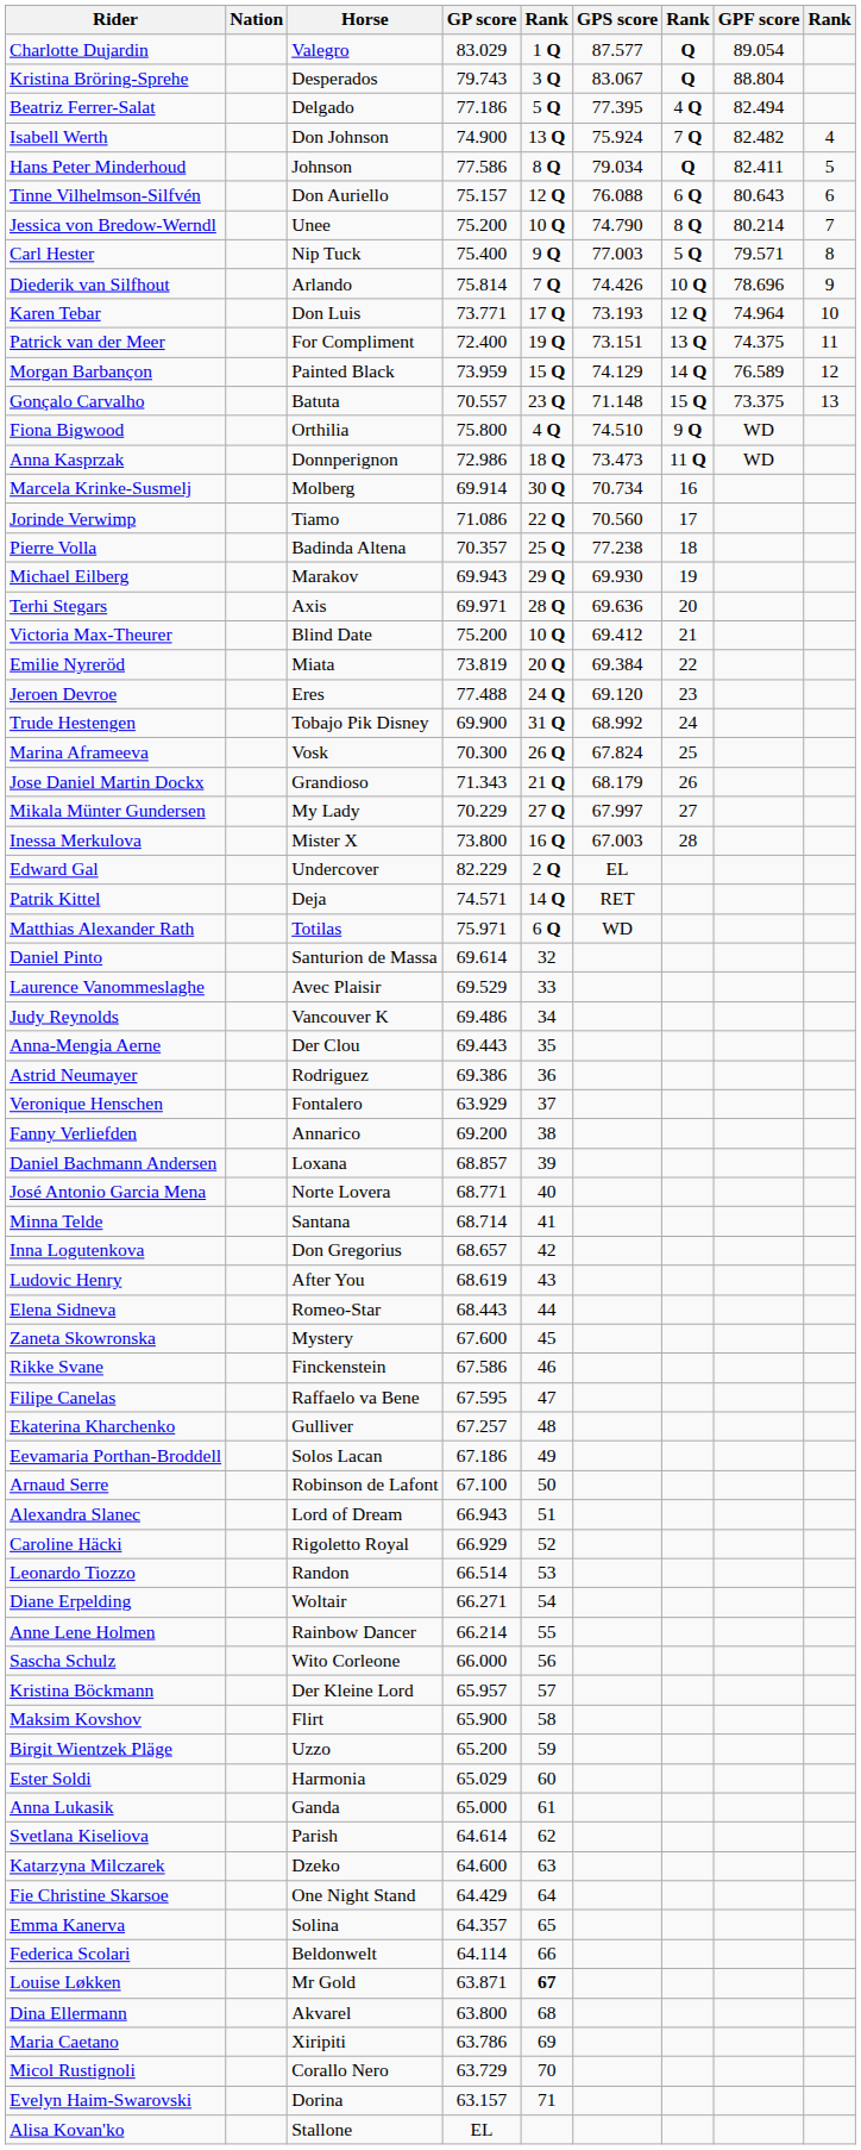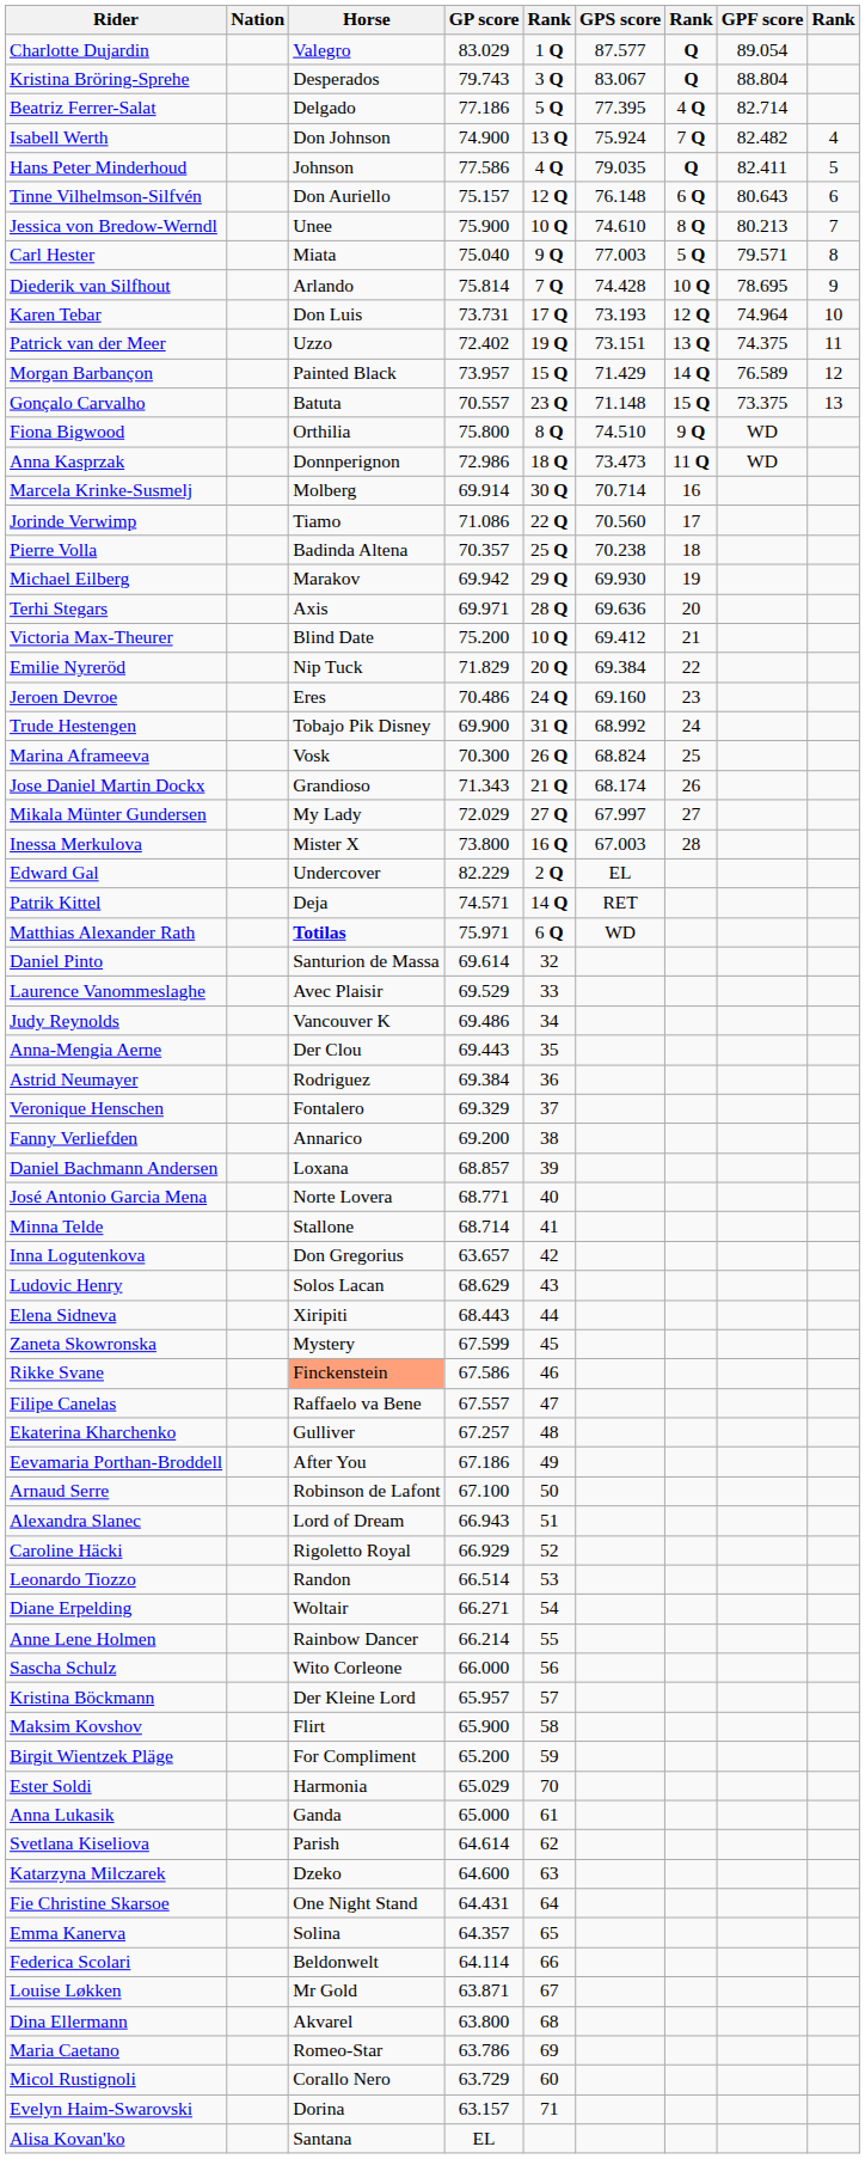 <table class="wikitable sortable" style="text-align:center">
 <tr>
 <th>Rider</th>
 <th>Nation</th>
 <th>Horse</th>
 <th>GP score</th>
 <th>Rank</th>
 <th>GPS score</th>
 <th>Rank</th>
 <th>GPF score</th>
 <th>Rank</th>
 </tr>
 <tr>
 <td align=left><a href='#'>Charlotte Dujardin</a></td>
 <td align=left></td>
 <td align=left><a href='#'>Valegro</a></td>
 <td>83.029</td>
 <td>1 <strong>Q</strong></td>
 <td>87.577</td>
 <td> <strong>Q</strong></td>
 <td>89.054</td>
 <td></td>
 </tr>
 <tr>
 <td align=left><a href='#'>Kristina Bröring-Sprehe</a></td>
 <td align=left></td>
 <td align=left>Desperados</td>
 <td>79.743</td>
 <td>3 <strong>Q</strong></td>
 <td>83.067</td>
 <td> <strong>Q</strong></td>
 <td>88.804</td>
 <td></td>
 </tr>
 <tr>
 <td align=left><a href='#'>Beatriz Ferrer-Salat</a></td>
 <td align=left></td>
 <td align=left>Delgado</td>
 <td>77.186</td>
 <td>5 <strong>Q</strong></td>
 <td>77.395</td>
 <td>4 <strong>Q</strong></td>
-<td>82.494</td>
+<td>82.714</td>
 <td></td>
 </tr>
 <tr>
 <td align=left><a href='#'>Isabell Werth</a></td>
 <td align=left></td>
 <td align=left>Don Johnson</td>
 <td>74.900</td>
 <td>13 <strong>Q</strong></td>
 <td>75.924</td>
 <td>7 <strong>Q</strong></td>
 <td>82.482</td>
 <td>4</td>
 </tr>
 <tr>
 <td align=left><a href='#'>Hans Peter Minderhoud</a></td>
 <td align=left></td>
 <td align=left>Johnson</td>
 <td>77.586</td>
-<td>8 <strong>Q</strong></td>
-<td>79.034</td>
+<td>4 <strong>Q</strong></td>
+<td>79.035</td>
 <td> <strong>Q</strong></td>
 <td>82.411</td>
 <td>5</td>
 </tr>
 <tr>
 <td align=left><a href='#'>Tinne Vilhelmson-Silfvén</a></td>
 <td align=left></td>
 <td align=left>Don Auriello</td>
 <td>75.157</td>
 <td>12 <strong>Q</strong></td>
-<td>76.088</td>
+<td>76.148</td>
 <td>6 <strong>Q</strong></td>
 <td>80.643</td>
 <td>6</td>
 </tr>
 <tr>
 <td align=left><a href='#'>Jessica von Bredow-Werndl</a></td>
 <td align=left></td>
 <td align=left>Unee</td>
-<td>75.200</td>
+<td>75.900</td>
 <td>10 <strong>Q</strong></td>
-<td>74.790</td>
+<td>74.610</td>
 <td>8 <strong>Q</strong></td>
-<td>80.214</td>
+<td>80.213</td>
 <td>7</td>
 </tr>
 <tr>
 <td align=left><a href='#'>Carl Hester</a></td>
 <td align=left></td>
-<td align=left>Nip Tuck</td>
-<td>75.400</td>
+<td align=left>Miata</td>
+<td>75.040</td>
 <td>9 <strong>Q</strong></td>
 <td>77.003</td>
 <td>5 <strong>Q</strong></td>
 <td>79.571</td>
 <td>8</td>
 </tr>
 <tr>
 <td align=left><a href='#'>Diederik van Silfhout</a></td>
 <td align=left></td>
 <td align=left>Arlando</td>
 <td>75.814</td>
 <td>7 <strong>Q</strong></td>
-<td>74.426</td>
+<td>74.428</td>
 <td>10 <strong>Q</strong></td>
-<td>78.696</td>
+<td>78.695</td>
 <td>9</td>
 </tr>
 <tr>
 <td align=left><a href='#'>Karen Tebar</a></td>
 <td align=left></td>
 <td align=left>Don Luis</td>
-<td>73.771</td>
+<td>73.731</td>
 <td>17 <strong>Q</strong></td>
 <td>73.193</td>
 <td>12 <strong>Q</strong></td>
 <td>74.964</td>
 <td>10</td>
 </tr>
 <tr>
 <td align=left><a href='#'>Patrick van der Meer</a></td>
 <td align=left></td>
-<td align=left>For Compliment</td>
-<td>72.400</td>
+<td align=left>Uzzo</td>
+<td>72.402</td>
 <td>19 <strong>Q</strong></td>
 <td>73.151</td>
 <td>13 <strong>Q</strong></td>
 <td>74.375</td>
 <td>11</td>
 </tr>
 <tr>
 <td align=left><a href='#'>Morgan Barbançon</a></td>
 <td align=left></td>
 <td align=left>Painted Black</td>
-<td>73.959</td>
+<td>73.957</td>
 <td>15 <strong>Q</strong></td>
-<td>74.129</td>
+<td>71.429</td>
 <td>14 <strong>Q</strong></td>
 <td>76.589</td>
 <td>12</td>
 </tr>
 <tr>
 <td align=left><a href='#'>Gonçalo Carvalho</a></td>
 <td align=left></td>
 <td align=left>Batuta</td>
 <td>70.557</td>
 <td>23 <strong>Q</strong></td>
 <td>71.148</td>
 <td>15 <strong>Q</strong></td>
 <td>73.375</td>
 <td>13</td>
 </tr>
 <tr>
 <td align=left><a href='#'>Fiona Bigwood</a></td>
 <td align=left></td>
 <td align=left>Orthilia</td>
 <td>75.800</td>
-<td>4 <strong>Q</strong></td>
+<td>8 <strong>Q</strong></td>
 <td>74.510</td>
 <td>9 <strong>Q</strong></td>
 <td>WD</td>
 <td></td>
 </tr>
 <tr>
 <td align=left><a href='#'>Anna Kasprzak</a></td>
 <td align=left></td>
 <td align=left>Donnperignon</td>
 <td>72.986</td>
 <td>18 <strong>Q</strong></td>
 <td>73.473</td>
 <td>11 <strong>Q</strong></td>
 <td>WD</td>
 <td></td>
 </tr>
 <tr>
 <td align=left><a href='#'>Marcela Krinke-Susmelj</a></td>
 <td align=left></td>
 <td align=left>Molberg</td>
 <td>69.914</td>
 <td>30 <strong>Q</strong></td>
-<td>70.734</td>
+<td>70.714</td>
 <td>16</td>
 <td></td>
 <td></td>
 </tr>
 <tr>
 <td align=left><a href='#'>Jorinde Verwimp</a></td>
 <td align=left></td>
 <td align=left>Tiamo</td>
 <td>71.086</td>
 <td>22 <strong>Q</strong></td>
 <td>70.560</td>
 <td>17</td>
 <td></td>
 <td></td>
 </tr>
 <tr>
 <td align=left><a href='#'>Pierre Volla</a></td>
 <td align=left></td>
 <td align=left>Badinda Altena</td>
 <td>70.357</td>
 <td>25 <strong>Q</strong></td>
-<td>77.238</td>
+<td>70.238</td>
 <td>18</td>
 <td></td>
 <td></td>
 </tr>
 <tr>
 <td align=left><a href='#'>Michael Eilberg</a></td>
 <td align=left></td>
 <td align=left>Marakov</td>
-<td>69.943</td>
+<td>69.942</td>
 <td>29 <strong>Q</strong></td>
 <td>69.930</td>
 <td>19</td>
 <td></td>
 <td></td>
 </tr>
 <tr>
 <td align=left><a href='#'>Terhi Stegars</a></td>
 <td align=left></td>
 <td align=left>Axis</td>
 <td>69.971</td>
 <td>28 <strong>Q</strong></td>
 <td>69.636</td>
 <td>20</td>
 <td></td>
 <td></td>
 </tr>
 <tr>
 <td align=left><a href='#'>Victoria Max-Theurer</a></td>
 <td align=left></td>
 <td align=left>Blind Date</td>
 <td>75.200</td>
 <td>10 <strong>Q</strong></td>
 <td>69.412</td>
 <td>21</td>
 <td></td>
 <td></td>
 </tr>
 <tr>
 <td align=left><a href='#'>Emilie Nyreröd</a></td>
 <td align=left></td>
-<td align=left>Miata</td>
-<td>73.819</td>
+<td align=left>Nip Tuck</td>
+<td>71.829</td>
 <td>20 <strong>Q</strong></td>
 <td>69.384</td>
 <td>22</td>
 <td></td>
 <td></td>
 </tr>
 <tr>
 <td align=left><a href='#'>Jeroen Devroe</a></td>
 <td align=left></td>
 <td align=left>Eres</td>
-<td>77.488</td>
+<td>70.486</td>
 <td>24 <strong>Q</strong></td>
-<td>69.120</td>
+<td>69.160</td>
 <td>23</td>
 <td></td>
 <td></td>
 </tr>
 <tr>
 <td align=left><a href='#'>Trude Hestengen</a></td>
 <td align=left></td>
 <td align=left>Tobajo Pik Disney</td>
 <td>69.900</td>
 <td>31 <strong>Q</strong></td>
 <td>68.992</td>
 <td>24</td>
 <td></td>
 <td></td>
 </tr>
 <tr>
 <td align=left><a href='#'>Marina Aframeeva</a></td>
 <td align=left></td>
 <td align=left>Vosk</td>
 <td>70.300</td>
 <td>26 <strong>Q</strong></td>
-<td>67.824</td>
+<td>68.824</td>
 <td>25</td>
 <td></td>
 <td></td>
 </tr>
 <tr>
 <td align=left><a href='#'>Jose Daniel Martin Dockx</a></td>
 <td align=left></td>
 <td align=left>Grandioso</td>
 <td>71.343</td>
 <td>21 <strong>Q</strong></td>
-<td>68.179</td>
+<td>68.174</td>
 <td>26</td>
 <td></td>
 <td></td>
 </tr>
 <tr>
 <td align=left><a href='#'>Mikala Münter Gundersen</a></td>
 <td align=left></td>
 <td align=left>My Lady</td>
-<td>70.229</td>
+<td>72.029</td>
 <td>27 <strong>Q</strong></td>
 <td>67.997</td>
 <td>27</td>
 <td></td>
 <td></td>
 </tr>
 <tr>
 <td align=left><a href='#'>Inessa Merkulova</a></td>
 <td align=left></td>
 <td align=left>Mister X</td>
 <td>73.800</td>
 <td>16 <strong>Q</strong></td>
 <td>67.003</td>
 <td>28</td>
 <td></td>
 <td></td>
 </tr>
 <tr>
 <td align=left><a href='#'>Edward Gal</a></td>
 <td align=left></td>
 <td align=left>Undercover</td>
 <td>82.229</td>
 <td>2 <strong>Q</strong></td>
 <td>EL</td>
 <td></td>
 <td></td>
 <td></td>
 </tr>
 <tr>
 <td align=left><a href='#'>Patrik Kittel</a></td>
 <td align=left></td>
 <td align=left>Deja</td>
 <td>74.571</td>
 <td>14 <strong>Q</strong></td>
 <td>RET</td>
 <td></td>
 <td></td>
 <td></td>
 </tr>
 <tr>
 <td align=left><a href='#'>Matthias Alexander Rath</a></td>
 <td align=left></td>
-<td align=left><a href='#'>Totilas</a></td>
+<td align=left><strong><a href='#'>Totilas</a></strong></td>
 <td>75.971</td>
 <td>6 <strong>Q</strong></td>
 <td>WD</td>
 <td></td>
 <td></td>
 <td></td>
 </tr>
 <tr>
 <td align=left><a href='#'>Daniel Pinto</a></td>
 <td align=left></td>
 <td align=left>Santurion de Massa</td>
 <td>69.614</td>
 <td>32</td>
 <td></td>
 <td></td>
 <td></td>
 <td></td>
 </tr>
 <tr>
 <td align=left><a href='#'>Laurence Vanommeslaghe</a></td>
 <td align=left></td>
 <td align=left>Avec Plaisir</td>
 <td>69.529</td>
 <td>33</td>
 <td></td>
 <td></td>
 <td></td>
 <td></td>
 </tr>
 <tr>
 <td align=left><a href='#'>Judy Reynolds</a></td>
 <td align=left></td>
 <td align=left>Vancouver K</td>
 <td>69.486</td>
 <td>34</td>
 <td></td>
 <td></td>
 <td></td>
 <td></td>
 </tr>
 <tr>
 <td align=left><a href='#'>Anna-Mengia Aerne</a></td>
 <td align=left></td>
 <td align=left>Der Clou</td>
 <td>69.443</td>
 <td>35</td>
 <td></td>
 <td></td>
 <td></td>
 <td></td>
 </tr>
 <tr>
 <td align=left><a href='#'>Astrid Neumayer</a></td>
 <td align=left></td>
 <td align=left>Rodriguez</td>
-<td>69.386</td>
+<td>69.384</td>
 <td>36</td>
 <td></td>
 <td></td>
 <td></td>
 <td></td>
 </tr>
 <tr>
 <td align=left><a href='#'>Veronique Henschen</a></td>
 <td align=left></td>
 <td align=left>Fontalero</td>
-<td>63.929</td>
+<td>69.329</td>
 <td>37</td>
 <td></td>
 <td></td>
 <td></td>
 <td></td>
 </tr>
 <tr>
 <td align=left><a href='#'>Fanny Verliefden</a></td>
 <td align=left></td>
 <td align=left>Annarico</td>
 <td>69.200</td>
 <td>38</td>
 <td></td>
 <td></td>
 <td></td>
 <td></td>
 </tr>
 <tr>
 <td align=left><a href='#'>Daniel Bachmann Andersen</a></td>
 <td align=left></td>
 <td align=left>Loxana</td>
 <td>68.857</td>
 <td>39</td>
 <td></td>
 <td></td>
 <td></td>
 <td></td>
 </tr>
 <tr>
 <td align=left><a href='#'>José Antonio Garcia Mena</a></td>
 <td align=left></td>
 <td align=left>Norte Lovera</td>
 <td>68.771</td>
 <td>40</td>
 <td></td>
 <td></td>
 <td></td>
 <td></td>
 </tr>
 <tr>
 <td align=left><a href='#'>Minna Telde</a></td>
 <td align=left></td>
-<td align=left>Santana</td>
+<td align=left>Stallone</td>
 <td>68.714</td>
 <td>41</td>
 <td></td>
 <td></td>
 <td></td>
 <td></td>
 </tr>
 <tr>
 <td align=left><a href='#'>Inna Logutenkova</a></td>
 <td align=left></td>
 <td align=left>Don Gregorius</td>
-<td>68.657</td>
+<td>63.657</td>
 <td>42</td>
 <td></td>
 <td></td>
 <td></td>
 <td></td>
 </tr>
 <tr>
 <td align=left><a href='#'>Ludovic Henry</a></td>
 <td align=left></td>
-<td align=left>After You</td>
-<td>68.619</td>
+<td align=left>Solos Lacan</td>
+<td>68.629</td>
 <td>43</td>
 <td></td>
 <td></td>
 <td></td>
 <td></td>
 </tr>
 <tr>
 <td align=left><a href='#'>Elena Sidneva</a></td>
 <td align=left></td>
-<td align=left>Romeo-Star</td>
+<td align=left>Xiripiti</td>
 <td>68.443</td>
 <td>44</td>
 <td></td>
 <td></td>
 <td></td>
 <td></td>
 </tr>
 <tr>
 <td align=left><a href='#'>Zaneta Skowronska</a></td>
 <td align=left></td>
 <td align=left>Mystery</td>
-<td>67.600</td>
+<td>67.599</td>
 <td>45</td>
 <td></td>
 <td></td>
 <td></td>
 <td></td>
 </tr>
 <tr>
 <td align=left><a href='#'>Rikke Svane</a></td>
 <td align=left></td>
-<td align=left>Finckenstein</td>
+<td align=left style="background: lightsalmon;">Finckenstein</td>
 <td>67.586</td>
 <td>46</td>
 <td></td>
 <td></td>
 <td></td>
 <td></td>
 </tr>
 <tr>
 <td align=left><a href='#'>Filipe Canelas</a></td>
 <td align=left></td>
 <td align=left>Raffaelo va Bene</td>
-<td>67.595</td>
+<td>67.557</td>
 <td>47</td>
 <td></td>
 <td></td>
 <td></td>
 <td></td>
 </tr>
 <tr>
 <td align=left><a href='#'>Ekaterina Kharchenko</a></td>
 <td align=left></td>
 <td align=left>Gulliver</td>
 <td>67.257</td>
 <td>48</td>
 <td></td>
 <td></td>
 <td></td>
 <td></td>
 </tr>
 <tr>
 <td align=left><a href='#'>Eevamaria Porthan-Broddell</a></td>
 <td align=left></td>
-<td align=left>Solos Lacan</td>
+<td align=left>After You</td>
 <td>67.186</td>
 <td>49</td>
 <td></td>
 <td></td>
 <td></td>
 <td></td>
 </tr>
 <tr>
 <td align=left><a href='#'>Arnaud Serre</a></td>
 <td align=left></td>
 <td align=left>Robinson de Lafont</td>
 <td>67.100</td>
 <td>50</td>
 <td></td>
 <td></td>
 <td></td>
 <td></td>
 </tr>
 <tr>
 <td align=left><a href='#'>Alexandra Slanec</a></td>
 <td align=left></td>
 <td align=left>Lord of Dream</td>
 <td>66.943</td>
 <td>51</td>
 <td></td>
 <td></td>
 <td></td>
 <td></td>
 </tr>
 <tr>
 <td align=left><a href='#'>Caroline Häcki</a></td>
 <td align=left></td>
 <td align=left>Rigoletto Royal</td>
 <td>66.929</td>
 <td>52</td>
 <td></td>
 <td></td>
 <td></td>
 <td></td>
 </tr>
 <tr>
 <td align=left><a href='#'>Leonardo Tiozzo</a></td>
 <td align=left></td>
 <td align=left>Randon</td>
 <td>66.514</td>
 <td>53</td>
 <td></td>
 <td></td>
 <td></td>
 <td></td>
 </tr>
 <tr>
 <td align=left><a href='#'>Diane Erpelding</a></td>
 <td align=left></td>
 <td align=left>Woltair</td>
 <td>66.271</td>
 <td>54</td>
 <td></td>
 <td></td>
 <td></td>
 <td></td>
 </tr>
 <tr>
 <td align=left><a href='#'>Anne Lene Holmen</a></td>
 <td align=left></td>
 <td align=left>Rainbow Dancer</td>
 <td>66.214</td>
 <td>55</td>
 <td></td>
 <td></td>
 <td></td>
 <td></td>
 </tr>
 <tr>
 <td align=left><a href='#'>Sascha Schulz</a></td>
 <td align=left></td>
 <td align=left>Wito Corleone</td>
 <td>66.000</td>
 <td>56</td>
 <td></td>
 <td></td>
 <td></td>
 <td></td>
 </tr>
 <tr>
 <td align=left><a href='#'>Kristina Böckmann</a></td>
 <td align=left></td>
 <td align=left>Der Kleine Lord</td>
 <td>65.957</td>
 <td>57</td>
 <td></td>
 <td></td>
 <td></td>
 <td></td>
 </tr>
 <tr>
 <td align=left><a href='#'>Maksim Kovshov</a></td>
 <td align=left></td>
 <td align=left>Flirt</td>
 <td>65.900</td>
 <td>58</td>
 <td></td>
 <td></td>
 <td></td>
 <td></td>
 </tr>
 <tr>
 <td align=left><a href='#'>Birgit Wientzek Pläge</a></td>
 <td align=left></td>
-<td align=left>Uzzo</td>
+<td align=left>For Compliment</td>
 <td>65.200</td>
 <td>59</td>
 <td></td>
 <td></td>
 <td></td>
 <td></td>
 </tr>
 <tr>
 <td align=left><a href='#'>Ester Soldi</a></td>
 <td align=left></td>
 <td align=left>Harmonia</td>
 <td>65.029</td>
-<td>60</td>
+<td>70</td>
 <td></td>
 <td></td>
 <td></td>
 <td></td>
 </tr>
 <tr>
 <td align=left><a href='#'>Anna Lukasik</a></td>
 <td align=left></td>
 <td align=left>Ganda</td>
 <td>65.000</td>
 <td>61</td>
 <td></td>
 <td></td>
 <td></td>
 <td></td>
 </tr>
 <tr>
 <td align=left><a href='#'>Svetlana Kiseliova</a></td>
 <td align=left></td>
 <td align=left>Parish</td>
 <td>64.614</td>
 <td>62</td>
 <td></td>
 <td></td>
 <td></td>
 <td></td>
 </tr>
 <tr>
 <td align=left><a href='#'>Katarzyna Milczarek</a></td>
 <td align=left></td>
 <td align=left>Dzeko</td>
 <td>64.600</td>
 <td>63</td>
 <td></td>
 <td></td>
 <td></td>
 <td></td>
 </tr>
 <tr>
 <td align=left><a href='#'>Fie Christine Skarsoe</a></td>
 <td align=left></td>
 <td align=left>One Night Stand</td>
-<td>64.429</td>
+<td>64.431</td>
 <td>64</td>
 <td></td>
 <td></td>
 <td></td>
 <td></td>
 </tr>
 <tr>
 <td align=left><a href='#'>Emma Kanerva</a></td>
 <td align=left></td>
 <td align=left>Solina</td>
 <td>64.357</td>
 <td>65</td>
 <td></td>
 <td></td>
 <td></td>
 <td></td>
 </tr>
 <tr>
 <td align=left><a href='#'>Federica Scolari</a></td>
 <td align=left></td>
 <td align=left>Beldonwelt</td>
 <td>64.114</td>
 <td>66</td>
 <td></td>
 <td></td>
 <td></td>
 <td></td>
 </tr>
 <tr>
 <td align=left><a href='#'>Louise Løkken</a></td>
 <td align=left></td>
 <td align=left>Mr Gold</td>
 <td>63.871</td>
-<td><strong>67</strong></td>
+<td>67</td>
 <td></td>
 <td></td>
 <td></td>
 <td></td>
 </tr>
 <tr>
 <td align=left><a href='#'>Dina Ellermann</a></td>
 <td align=left></td>
 <td align=left>Akvarel</td>
 <td>63.800</td>
 <td>68</td>
 <td></td>
 <td></td>
 <td></td>
 <td></td>
 </tr>
 <tr>
 <td align=left><a href='#'>Maria Caetano</a></td>
 <td align=left></td>
-<td align=left>Xiripiti</td>
+<td align=left>Romeo-Star</td>
 <td>63.786</td>
 <td>69</td>
 <td></td>
 <td></td>
 <td></td>
 <td></td>
 </tr>
 <tr>
 <td align=left><a href='#'>Micol Rustignoli</a></td>
 <td align=left></td>
 <td align=left>Corallo Nero</td>
 <td>63.729</td>
-<td>70</td>
+<td>60</td>
 <td></td>
 <td></td>
 <td></td>
 <td></td>
 </tr>
 <tr>
 <td align=left><a href='#'>Evelyn Haim-Swarovski</a></td>
 <td align=left></td>
 <td align=left>Dorina</td>
 <td>63.157</td>
 <td>71</td>
 <td></td>
 <td></td>
 <td></td>
 <td></td>
 </tr>
 <tr>
 <td align=left><a href='#'>Alisa Kovan'ko</a></td>
 <td align=left></td>
-<td align=left>Stallone</td>
+<td align=left>Santana</td>
 <td>EL</td>
 <td></td>
 <td></td>
 <td></td>
 <td></td>
 <td></td>
 </tr>
 </table>
